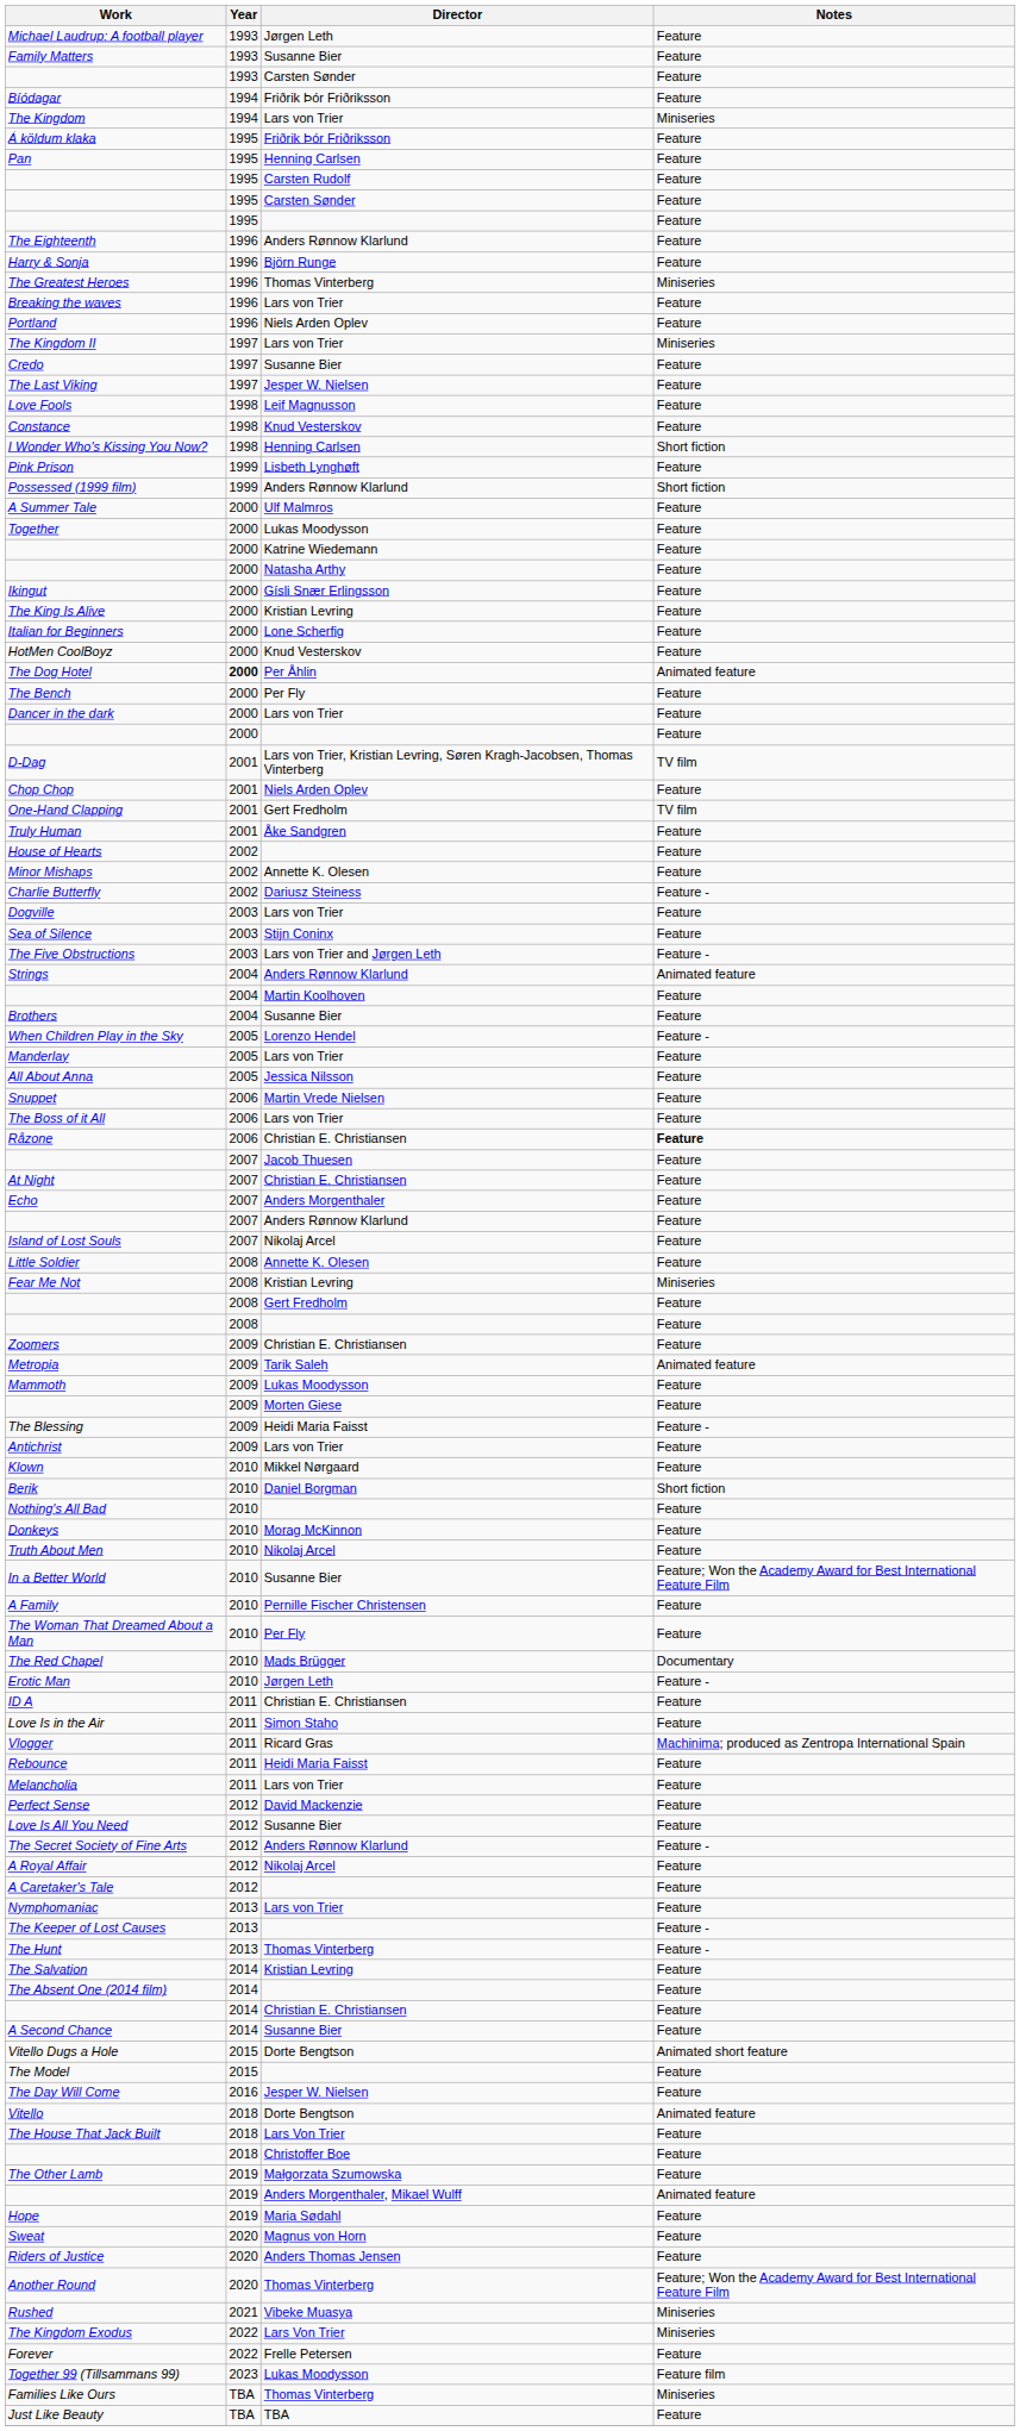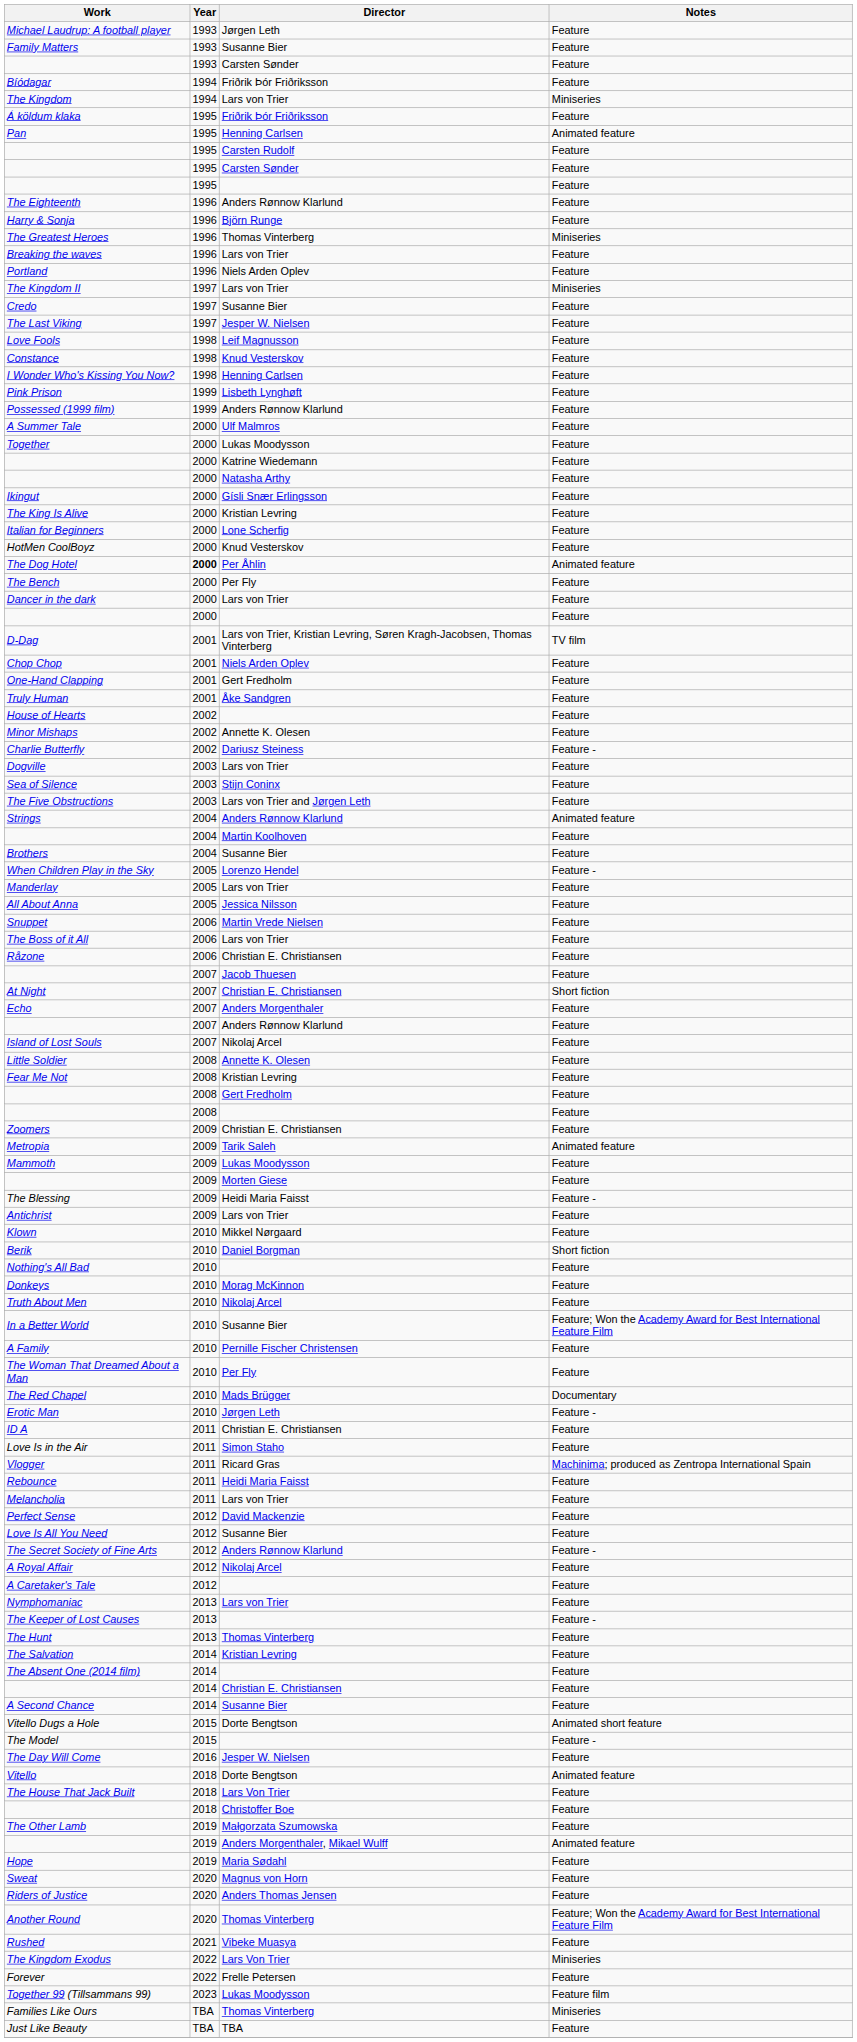 <table class="wikitable sortable">
 <tr>
 <th scope="col">Work</th>
 <th scope="col">Year</th>
 <th scope="col">Director</th>
 <th scope="col" class="unsortable">Notes</th>
 </tr>
 <tr>
 <td><em><a href='#'>Michael Laudrup: A football player</a></em></td>
 <td>1993</td>
 <td>Jørgen Leth</td>
 <td>Feature</td>
 </tr>
 <tr>
 <td><em><a href='#'>Family Matters</a></em></td>
 <td>1993</td>
 <td>Susanne Bier</td>
 <td>Feature</td>
 </tr>
 <tr>
 <td><em></em></td>
 <td>1993</td>
 <td>Carsten Sønder</td>
 <td>Feature</td>
 </tr>
 <tr>
 <td><em><a href='#'>Bíódagar</a></em></td>
 <td>1994</td>
 <td>Friðrik Þór Friðriksson</td>
 <td>Feature</td>
 </tr>
 <tr>
 <td><em><a href='#'>The Kingdom</a></em></td>
 <td>1994</td>
 <td>Lars von Trier</td>
 <td>Miniseries</td>
 </tr>
 <tr>
 <td><em><a href='#'>Á köldum klaka</a></em></td>
 <td>1995</td>
 <td><a href='#'>Friðrik Þór Friðriksson</a></td>
 <td>Feature</td>
 </tr>
 <tr>
 <td><em><a href='#'>Pan</a></em></td>
 <td>1995</td>
 <td><a href='#'>Henning Carlsen</a></td>
-<td>Feature</td>
+<td>Animated feature</td>
 </tr>
 <tr>
 <td><em></em></td>
 <td>1995</td>
 <td><a href='#'>Carsten Rudolf</a></td>
 <td>Feature</td>
 </tr>
 <tr>
 <td><em></em></td>
 <td>1995</td>
 <td><a href='#'>Carsten Sønder</a></td>
 <td>Feature</td>
 </tr>
 <tr>
 <td><em></em></td>
 <td>1995</td>
 <td></td>
 <td>Feature</td>
 </tr>
 <tr>
 <td><em><a href='#'>The Eighteenth</a></em></td>
 <td>1996</td>
 <td>Anders Rønnow Klarlund</td>
 <td>Feature</td>
 </tr>
 <tr>
 <td><em><a href='#'>Harry & Sonja</a></em></td>
 <td>1996</td>
 <td><a href='#'>Björn Runge</a></td>
 <td>Feature</td>
 </tr>
 <tr>
 <td><em><a href='#'>The Greatest Heroes</a></em></td>
 <td>1996</td>
 <td>Thomas Vinterberg</td>
 <td>Miniseries</td>
 </tr>
 <tr>
 <td><em><a href='#'>Breaking the waves</a></em></td>
 <td>1996</td>
 <td>Lars von Trier</td>
 <td>Feature</td>
 </tr>
 <tr>
 <td><em><a href='#'>Portland</a></em></td>
 <td>1996</td>
 <td>Niels Arden Oplev</td>
 <td>Feature</td>
 </tr>
 <tr>
 <td><em><a href='#'>The Kingdom II</a></em></td>
 <td>1997</td>
 <td>Lars von Trier</td>
 <td>Miniseries</td>
 </tr>
 <tr>
 <td><em><a href='#'>Credo</a></em></td>
 <td>1997</td>
 <td>Susanne Bier</td>
 <td>Feature</td>
 </tr>
 <tr>
 <td><em><a href='#'>The Last Viking</a></em></td>
 <td>1997</td>
 <td><a href='#'>Jesper W. Nielsen</a></td>
 <td>Feature</td>
 </tr>
 <tr>
 <td><em><a href='#'>Love Fools</a></em></td>
 <td>1998</td>
 <td><a href='#'>Leif Magnusson</a></td>
 <td>Feature</td>
 </tr>
 <tr>
 <td><em><a href='#'>Constance</a></em></td>
 <td>1998</td>
 <td><a href='#'>Knud Vesterskov</a></td>
 <td>Feature</td>
 </tr>
 <tr>
 <td><em><a href='#'>I Wonder Who's Kissing You Now?</a></em></td>
 <td>1998</td>
 <td><a href='#'>Henning Carlsen</a></td>
-<td>Short fiction</td>
+<td>Feature</td>
 </tr>
 <tr>
 <td><em><a href='#'>Pink Prison</a></em></td>
 <td>1999</td>
 <td><a href='#'>Lisbeth Lynghøft</a></td>
 <td>Feature</td>
 </tr>
 <tr>
 <td><em><a href='#'>Possessed (1999 film)</a></em></td>
 <td>1999</td>
 <td>Anders Rønnow Klarlund</td>
-<td>Short fiction</td>
+<td>Feature</td>
 </tr>
 <tr>
 <td><em><a href='#'>A Summer Tale</a></em></td>
 <td>2000</td>
 <td><a href='#'>Ulf Malmros</a></td>
 <td>Feature</td>
 </tr>
 <tr>
 <td><em><a href='#'>Together</a></em></td>
 <td>2000</td>
 <td>Lukas Moodysson</td>
 <td>Feature</td>
 </tr>
 <tr>
 <td><em></em></td>
 <td>2000</td>
 <td>Katrine Wiedemann</td>
 <td>Feature</td>
 </tr>
 <tr>
 <td><em></em></td>
 <td>2000</td>
 <td><a href='#'>Natasha Arthy</a></td>
 <td>Feature</td>
 </tr>
 <tr>
 <td><em><a href='#'>Ikingut</a></em></td>
 <td>2000</td>
 <td><a href='#'>Gísli Snær Erlingsson</a></td>
 <td>Feature</td>
 </tr>
 <tr>
 <td><em><a href='#'>The King Is Alive</a></em></td>
 <td>2000</td>
 <td>Kristian Levring</td>
 <td>Feature</td>
 </tr>
 <tr>
 <td><em><a href='#'>Italian for Beginners</a></em></td>
 <td>2000</td>
 <td><a href='#'>Lone Scherfig</a></td>
 <td>Feature</td>
 </tr>
 <tr>
 <td><em>HotMen CoolBoyz</em></td>
 <td>2000</td>
 <td>Knud Vesterskov</td>
 <td>Feature</td>
 </tr>
 <tr>
 <td><em><a href='#'>The Dog Hotel</a></em></td>
 <td><strong>2000</strong></td>
 <td><a href='#'>Per Åhlin</a></td>
 <td>Animated feature</td>
 </tr>
 <tr>
 <td><em><a href='#'>The Bench</a></em></td>
 <td>2000</td>
 <td>Per Fly</td>
 <td>Feature</td>
 </tr>
 <tr>
 <td><em><a href='#'>Dancer in the dark</a></em></td>
 <td>2000</td>
 <td>Lars von Trier</td>
 <td>Feature</td>
 </tr>
 <tr>
 <td><em></em></td>
 <td>2000</td>
 <td></td>
 <td>Feature</td>
 </tr>
 <tr>
 <td><em><a href='#'>D-Dag</a></em></td>
 <td>2001</td>
 <td>Lars von Trier, Kristian Levring, Søren Kragh-Jacobsen, Thomas Vinterberg</td>
 <td>TV film</td>
 </tr>
 <tr>
 <td><em><a href='#'>Chop Chop</a></em></td>
 <td>2001</td>
 <td><a href='#'>Niels Arden Oplev</a></td>
 <td>Feature</td>
 </tr>
 <tr>
 <td><em><a href='#'>One-Hand Clapping</a></em></td>
 <td>2001</td>
 <td>Gert Fredholm</td>
-<td>TV film</td>
+<td>Feature</td>
 </tr>
 <tr>
 <td><em><a href='#'>Truly Human</a></em></td>
 <td>2001</td>
 <td><a href='#'>Åke Sandgren</a></td>
 <td>Feature</td>
 </tr>
 <tr>
 <td><em><a href='#'>House of Hearts</a></em></td>
 <td>2002</td>
 <td></td>
 <td>Feature</td>
 </tr>
 <tr>
 <td><em><a href='#'>Minor Mishaps</a></em></td>
 <td>2002</td>
 <td>Annette K. Olesen</td>
 <td>Feature</td>
 </tr>
 <tr>
 <td><em><a href='#'>Charlie Butterfly</a></em></td>
 <td>2002</td>
 <td><a href='#'>Dariusz Steiness</a></td>
 <td>Feature - </td>
 </tr>
 <tr>
 <td><em><a href='#'>Dogville</a></em></td>
 <td>2003</td>
 <td>Lars von Trier</td>
 <td>Feature</td>
 </tr>
 <tr>
 <td><em><a href='#'>Sea of Silence</a></em></td>
 <td>2003</td>
 <td><a href='#'>Stijn Coninx</a></td>
 <td>Feature</td>
 </tr>
 <tr>
 <td><em><a href='#'>The Five Obstructions</a></em></td>
 <td>2003</td>
 <td>Lars von Trier and <a href='#'>Jørgen Leth</a></td>
-<td>Feature - </td>
+<td>Feature</td>
 </tr>
 <tr>
 <td><a href='#'><em>Strings</em></a></td>
 <td>2004</td>
 <td><a href='#'>Anders Rønnow Klarlund</a></td>
 <td>Animated feature</td>
 </tr>
 <tr>
 <td><em></em></td>
 <td>2004</td>
 <td><a href='#'>Martin Koolhoven</a></td>
 <td>Feature</td>
 </tr>
 <tr>
 <td><em><a href='#'>Brothers</a></em></td>
 <td>2004</td>
 <td>Susanne Bier</td>
 <td>Feature</td>
 </tr>
 <tr>
 <td><em><a href='#'>When Children Play in the Sky</a></em></td>
 <td>2005</td>
 <td><a href='#'>Lorenzo Hendel</a></td>
 <td>Feature - </td>
 </tr>
 <tr>
 <td><em><a href='#'>Manderlay</a></em></td>
 <td>2005</td>
 <td>Lars von Trier</td>
 <td>Feature</td>
 </tr>
 <tr>
 <td><em><a href='#'>All About Anna</a></em></td>
 <td>2005</td>
 <td><a href='#'>Jessica Nilsson</a></td>
 <td>Feature</td>
 </tr>
 <tr>
 <td><em><a href='#'>Snuppet</a></em></td>
 <td>2006</td>
 <td><a href='#'>Martin Vrede Nielsen</a></td>
 <td>Feature</td>
 </tr>
 <tr>
 <td><em><a href='#'>The Boss of it All</a></em></td>
 <td>2006</td>
 <td>Lars von Trier</td>
 <td>Feature</td>
 </tr>
 <tr>
 <td><em><a href='#'>Råzone</a></em></td>
 <td>2006</td>
 <td>Christian E. Christiansen</td>
-<td><strong>Feature</strong></td>
+<td>Feature</td>
 </tr>
 <tr>
 <td><em></em></td>
 <td>2007</td>
 <td><a href='#'>Jacob Thuesen</a></td>
 <td>Feature</td>
 </tr>
 <tr>
 <td><em><a href='#'>At Night</a></em></td>
 <td>2007</td>
 <td><a href='#'>Christian E. Christiansen</a></td>
-<td>Feature</td>
+<td>Short fiction</td>
 </tr>
 <tr>
 <td><em><a href='#'>Echo</a></em></td>
 <td>2007</td>
 <td><a href='#'>Anders Morgenthaler</a></td>
 <td>Feature</td>
 </tr>
 <tr>
 <td><em></em></td>
 <td>2007</td>
 <td>Anders Rønnow Klarlund</td>
 <td>Feature</td>
 </tr>
 <tr>
 <td><em><a href='#'>Island of Lost Souls</a></em></td>
 <td>2007</td>
 <td>Nikolaj Arcel</td>
 <td>Feature</td>
 </tr>
 <tr>
 <td><em><a href='#'>Little Soldier</a></em></td>
 <td>2008</td>
 <td><a href='#'>Annette K. Olesen</a></td>
 <td>Feature</td>
 </tr>
 <tr>
 <td><em><a href='#'>Fear Me Not</a></em></td>
 <td>2008</td>
 <td>Kristian Levring</td>
-<td>Miniseries</td>
+<td>Feature</td>
 </tr>
 <tr>
 <td><em></em></td>
 <td>2008</td>
 <td><a href='#'>Gert Fredholm</a></td>
 <td>Feature</td>
 </tr>
 <tr>
 <td><em></em></td>
 <td>2008</td>
 <td></td>
 <td>Feature</td>
 </tr>
 <tr>
 <td><em><a href='#'>Zoomers</a></em></td>
 <td>2009</td>
 <td>Christian E. Christiansen</td>
 <td>Feature</td>
 </tr>
 <tr>
 <td><em><a href='#'>Metropia</a></em></td>
 <td>2009</td>
 <td><a href='#'>Tarik Saleh</a></td>
 <td>Animated feature</td>
 </tr>
 <tr>
 <td><em><a href='#'>Mammoth</a></em></td>
 <td>2009</td>
 <td><a href='#'>Lukas Moodysson</a></td>
 <td>Feature</td>
 </tr>
 <tr>
 <td><em></em></td>
 <td>2009</td>
 <td><a href='#'>Morten Giese</a></td>
 <td>Feature</td>
 </tr>
 <tr>
 <td><em>The Blessing</em></td>
 <td>2009</td>
 <td>Heidi Maria Faisst</td>
 <td>Feature - </td>
 </tr>
 <tr>
 <td><em><a href='#'>Antichrist</a></em></td>
 <td>2009</td>
 <td>Lars von Trier</td>
 <td>Feature</td>
 </tr>
 <tr>
 <td><em><a href='#'>Klown</a></em></td>
 <td>2010</td>
 <td>Mikkel Nørgaard</td>
 <td>Feature</td>
 </tr>
 <tr>
 <td><em><a href='#'>Berik</a></em></td>
 <td>2010</td>
 <td><a href='#'>Daniel Borgman</a></td>
 <td>Short fiction</td>
 </tr>
 <tr>
 <td><em><a href='#'>Nothing's All Bad</a></em></td>
 <td>2010</td>
 <td></td>
 <td>Feature</td>
 </tr>
 <tr>
 <td><em><a href='#'>Donkeys</a></em></td>
 <td>2010</td>
 <td><a href='#'>Morag McKinnon</a></td>
 <td>Feature</td>
 </tr>
 <tr>
 <td><em><a href='#'>Truth About Men</a></em></td>
 <td>2010</td>
 <td><a href='#'>Nikolaj Arcel</a></td>
 <td>Feature</td>
 </tr>
 <tr>
 <td><em><a href='#'>In a Better World</a></em></td>
 <td>2010</td>
 <td>Susanne Bier</td>
 <td>Feature; Won the <a href='#'>Academy Award for Best International Feature Film</a></td>
 </tr>
 <tr>
 <td><em><a href='#'>A Family</a></em></td>
 <td>2010</td>
 <td><a href='#'>Pernille Fischer Christensen</a></td>
 <td>Feature</td>
 </tr>
 <tr>
 <td><em><a href='#'>The Woman That Dreamed About a Man</a></em></td>
 <td>2010</td>
 <td><a href='#'>Per Fly</a></td>
 <td>Feature</td>
 </tr>
 <tr>
 <td><em><a href='#'>The Red Chapel</a></em></td>
 <td>2010</td>
 <td><a href='#'>Mads Brügger</a></td>
 <td>Documentary</td>
 </tr>
 <tr>
 <td><em><a href='#'>Erotic Man</a></em></td>
 <td>2010</td>
 <td><a href='#'>Jørgen Leth</a></td>
 <td>Feature - </td>
 </tr>
 <tr>
 <td><em><a href='#'>ID A</a></em></td>
 <td>2011</td>
 <td>Christian E. Christiansen</td>
 <td>Feature</td>
 </tr>
 <tr>
 <td><em>Love Is in the Air</em></td>
 <td>2011</td>
 <td><a href='#'>Simon Staho</a></td>
 <td>Feature</td>
 </tr>
 <tr>
 <td><em><a href='#'>Vlogger</a></em></td>
 <td>2011</td>
 <td>Ricard Gras</td>
 <td><a href='#'>Machinima</a>; produced as Zentropa International Spain</td>
 </tr>
 <tr>
 <td><em><a href='#'>Rebounce</a></em></td>
 <td>2011</td>
 <td><a href='#'>Heidi Maria Faisst</a></td>
 <td>Feature</td>
 </tr>
 <tr>
 <td><em><a href='#'>Melancholia</a></em></td>
 <td>2011</td>
 <td>Lars von Trier</td>
 <td>Feature</td>
 </tr>
 <tr>
 <td><em><a href='#'>Perfect Sense</a></em></td>
 <td>2012</td>
 <td><a href='#'>David Mackenzie</a></td>
 <td>Feature</td>
 </tr>
 <tr>
 <td><em><a href='#'>Love Is All You Need</a></em></td>
 <td>2012</td>
 <td>Susanne Bier</td>
 <td>Feature</td>
 </tr>
 <tr>
 <td><em><a href='#'>The Secret Society of Fine Arts</a></em></td>
 <td>2012</td>
 <td><a href='#'>Anders Rønnow Klarlund</a></td>
 <td>Feature - </td>
 </tr>
 <tr>
 <td><em><a href='#'>A Royal Affair</a></em></td>
 <td>2012</td>
 <td><a href='#'>Nikolaj Arcel</a></td>
 <td>Feature</td>
 </tr>
 <tr>
 <td><em><a href='#'>A Caretaker's Tale</a></em></td>
 <td>2012</td>
 <td></td>
 <td>Feature</td>
 </tr>
 <tr>
 <td><em><a href='#'>Nymphomaniac</a></em></td>
 <td>2013</td>
 <td><a href='#'>Lars von Trier</a></td>
 <td>Feature</td>
 </tr>
 <tr>
 <td><em><a href='#'>The Keeper of Lost Causes</a></em></td>
 <td>2013</td>
 <td></td>
 <td>Feature - </td>
 </tr>
 <tr>
 <td><em><a href='#'>The Hunt</a></em></td>
 <td>2013</td>
 <td><a href='#'>Thomas Vinterberg</a></td>
-<td>Feature - </td>
+<td>Feature</td>
 </tr>
 <tr>
 <td><em><a href='#'>The Salvation</a></em></td>
 <td>2014</td>
 <td><a href='#'>Kristian Levring</a></td>
 <td>Feature</td>
 </tr>
 <tr>
 <td><em><a href='#'>The Absent One (2014 film)</a></em></td>
 <td>2014</td>
 <td></td>
 <td>Feature</td>
 </tr>
 <tr>
 <td><em></em></td>
 <td>2014</td>
 <td><a href='#'>Christian E. Christiansen</a></td>
 <td>Feature</td>
 </tr>
 <tr>
 <td><em><a href='#'>A Second Chance</a></em></td>
 <td>2014</td>
 <td><a href='#'>Susanne Bier</a></td>
 <td>Feature</td>
 </tr>
 <tr>
 <td><em>Vitello Dugs a Hole</em></td>
 <td>2015</td>
 <td>Dorte Bengtson</td>
 <td>Animated short feature</td>
 </tr>
 <tr>
 <td><em>The Model</em></td>
 <td>2015</td>
 <td></td>
-<td>Feature</td>
+<td>Feature - </td>
 </tr>
 <tr>
 <td><em><a href='#'>The Day Will Come</a></em></td>
 <td>2016</td>
 <td><a href='#'>Jesper W. Nielsen</a></td>
 <td>Feature</td>
 </tr>
 <tr>
 <td><em><a href='#'>Vitello</a></em></td>
 <td>2018</td>
 <td>Dorte Bengtson</td>
 <td>Animated feature</td>
 </tr>
 <tr>
 <td><em><a href='#'>The House That Jack Built</a></em></td>
 <td>2018</td>
 <td><a href='#'>Lars Von Trier</a></td>
 <td>Feature</td>
 </tr>
 <tr>
 <td><em></em></td>
 <td>2018</td>
 <td><a href='#'>Christoffer Boe</a></td>
 <td>Feature</td>
 </tr>
 <tr>
 <td><em><a href='#'>The Other Lamb</a></em></td>
 <td>2019</td>
 <td><a href='#'>Małgorzata Szumowska</a></td>
 <td>Feature</td>
 </tr>
 <tr>
 <td><em></em></td>
 <td>2019</td>
 <td><a href='#'>Anders Morgenthaler</a>, <a href='#'>Mikael Wulff</a></td>
 <td>Animated feature</td>
 </tr>
 <tr>
 <td><em><a href='#'>Hope</a></em></td>
 <td>2019</td>
 <td><a href='#'>Maria Sødahl</a></td>
 <td>Feature</td>
 </tr>
 <tr>
 <td><em><a href='#'>Sweat</a></em></td>
 <td>2020</td>
 <td><a href='#'>Magnus von Horn</a></td>
 <td>Feature</td>
 </tr>
 <tr>
 <td><em><a href='#'>Riders of Justice</a></em></td>
 <td>2020</td>
 <td><a href='#'>Anders Thomas Jensen</a></td>
 <td>Feature</td>
 </tr>
 <tr>
 <td><em><a href='#'>Another Round</a></em></td>
 <td>2020</td>
 <td><a href='#'>Thomas Vinterberg</a></td>
 <td>Feature; Won the <a href='#'>Academy Award for Best International Feature Film</a></td>
 </tr>
 <tr>
 <td><em><a href='#'>Rushed</a></em></td>
 <td>2021</td>
 <td><a href='#'>Vibeke Muasya</a></td>
-<td>Miniseries</td>
+<td>Feature</td>
 </tr>
 <tr>
 <td><em><a href='#'>The Kingdom Exodus</a></em></td>
 <td>2022</td>
 <td><a href='#'>Lars Von Trier</a></td>
 <td>Miniseries</td>
 </tr>
 <tr>
 <td><em>Forever</em></td>
 <td>2022</td>
 <td>Frelle Petersen</td>
 <td>Feature</td>
 </tr>
 <tr>
 <td><em><a href='#'>Together 99</a> (Tillsammans 99)</em></td>
 <td>2023</td>
 <td><a href='#'>Lukas Moodysson</a></td>
 <td>Feature film</td>
 </tr>
 <tr>
 <td><em>Families Like Ours</em></td>
 <td>TBA</td>
 <td><a href='#'>Thomas Vinterberg</a></td>
 <td>Miniseries</td>
 </tr>
 <tr>
 <td><em>Just Like Beauty</em></td>
 <td>TBA</td>
 <td>TBA</td>
 <td>Feature</td>
 </tr>
 <tr>
 </tr>
 </table>
